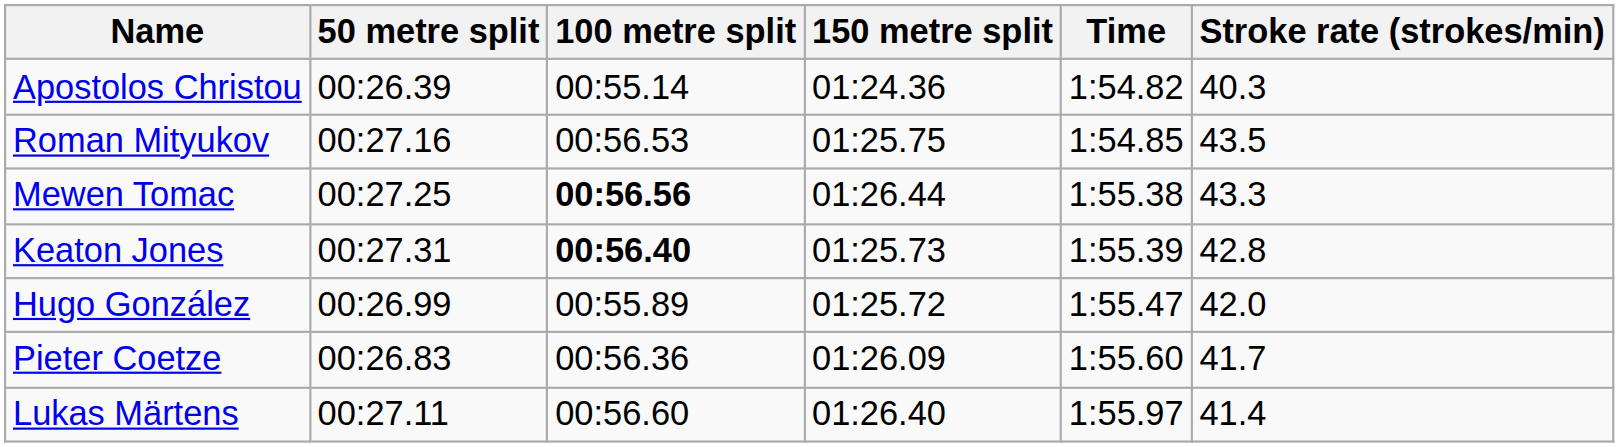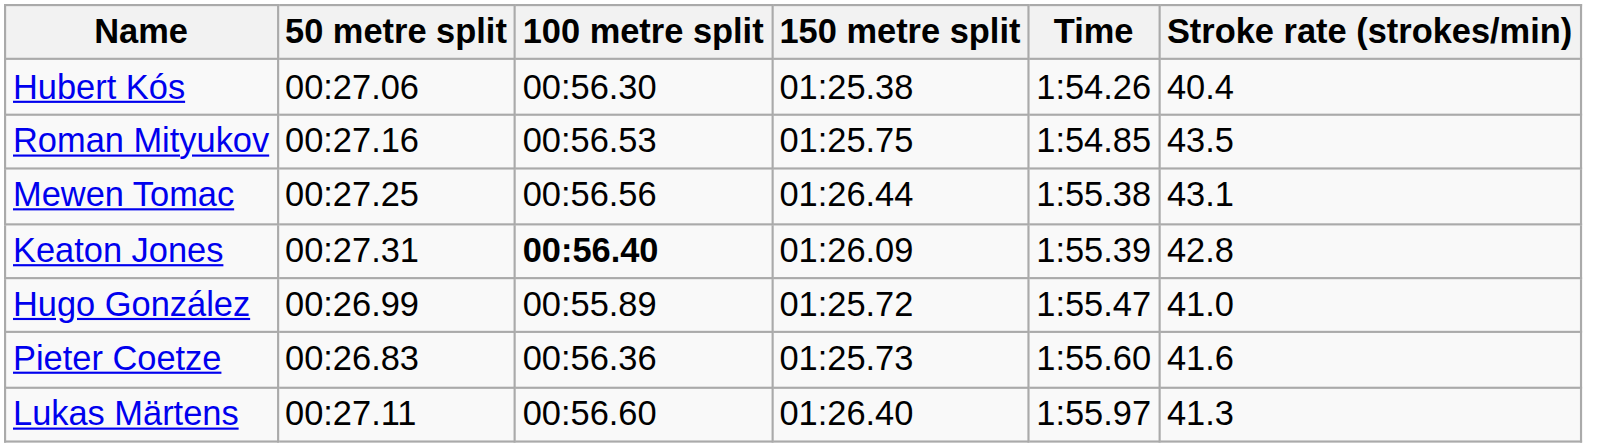 <table class="wikitable sortable mw-collapsible">
 <tr>
 <th scope="col">Name</th>
 <th scope="col">50 metre split</th>
 <th scope="col">100 metre split</th>
 <th scope="col">150 metre split</th>
 <th scope="col">Time</th>
 <th scope="col">Stroke rate (strokes/min)</th>
 </tr>
 <tr>
-<td><a href='#'>Apostolos Christou</a></td>
-<td>00:26.39</td>
-<td>00:55.14</td>
-<td>01:24.36</td>
-<td>1:54.82</td>
-<td>40.3</td>
+<td><a href='#'>Hubert Kós</a></td>
+<td>00:27.06</td>
+<td>00:56.30</td>
+<td>01:25.38</td>
+<td>1:54.26</td>
+<td>40.4</td>
 </tr>
 <tr>
 <td><a href='#'>Roman Mityukov</a></td>
 <td>00:27.16</td>
 <td>00:56.53</td>
 <td>01:25.75</td>
 <td>1:54.85</td>
 <td>43.5</td>
 </tr>
 <tr>
 <td><a href='#'>Mewen Tomac</a></td>
 <td>00:27.25</td>
-<td><strong>00:56.56</strong></td>
+<td>00:56.56</td>
 <td>01:26.44</td>
 <td>1:55.38</td>
-<td>43.3</td>
+<td>43.1</td>
 </tr>
 <tr>
 <td><a href='#'>Keaton Jones</a></td>
 <td>00:27.31</td>
 <td><strong>00:56.40</strong></td>
-<td>01:25.73</td>
+<td>01:26.09</td>
 <td>1:55.39</td>
 <td>42.8</td>
 </tr>
 <tr>
 <td><a href='#'>Hugo González</a></td>
 <td>00:26.99</td>
 <td>00:55.89</td>
 <td>01:25.72</td>
 <td>1:55.47</td>
-<td>42.0</td>
+<td>41.0</td>
 </tr>
 <tr>
 <td><a href='#'>Pieter Coetze</a></td>
 <td>00:26.83</td>
 <td>00:56.36</td>
-<td>01:26.09</td>
+<td>01:25.73</td>
 <td>1:55.60</td>
-<td>41.7</td>
+<td>41.6</td>
 </tr>
 <tr>
 <td><a href='#'>Lukas Märtens</a></td>
 <td>00:27.11</td>
 <td>00:56.60</td>
 <td>01:26.40</td>
 <td>1:55.97</td>
-<td>41.4</td>
+<td>41.3</td>
 </tr>
 </table>
